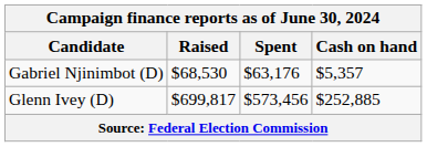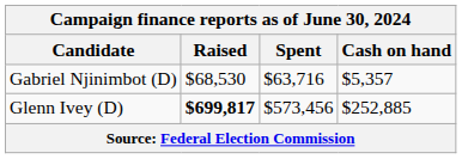 <table class="wikitable sortable">
 <tr>
 <th colspan=4>Campaign finance reports as of June 30, 2024</th>
 </tr>
 <tr style="text-align:center;">
 <th>Candidate</th>
 <th>Raised</th>
 <th>Spent</th>
 <th>Cash on hand</th>
 </tr>
 <tr>
 <td>Gabriel Njinimbot (D)</td>
 <td>$68,530</td>
-<td>$63,176</td>
+<td>$63,716</td>
 <td>$5,357</td>
 </tr>
 <tr>
 <td>Glenn Ivey (D)</td>
-<td>$699,817</td>
+<td><strong>$699,817</strong></td>
 <td>$573,456</td>
 <td>$252,885</td>
 </tr>
 <tr>
 <th colspan="4"><small>Source: <a href='#'>Federal Election Commission</a></small></th>
 </tr>
 </table>
